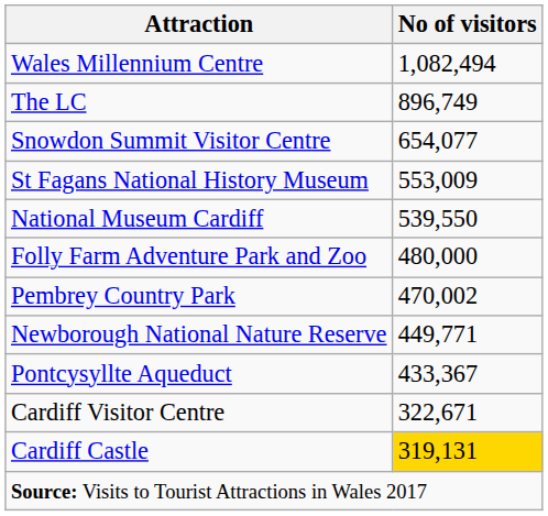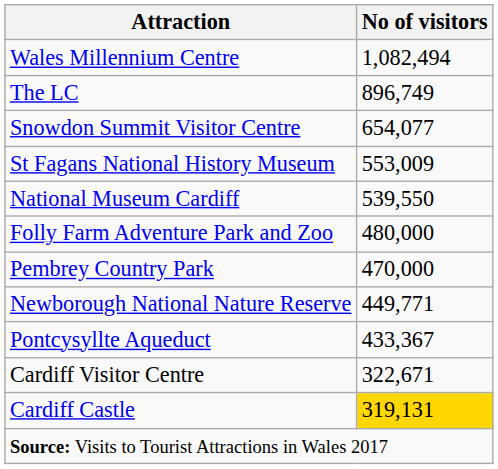 <table class="wikitable" style="margin:1em auto;">
 <tr>
 <th>Attraction</th>
 <th>No of visitors</th>
 </tr>
 <tr>
 <td><a href='#'>Wales Millennium Centre</a></td>
 <td> 1,082,494</td>
 </tr>
 <tr>
 <td><a href='#'>The LC</a></td>
 <td> 896,749</td>
 </tr>
 <tr>
 <td><a href='#'>Snowdon Summit Visitor Centre</a></td>
 <td> 654,077</td>
 </tr>
 <tr>
 <td><a href='#'>St Fagans National History Museum</a></td>
 <td> 553,009</td>
 </tr>
 <tr>
 <td><a href='#'>National Museum Cardiff</a></td>
 <td> 539,550</td>
 </tr>
 <tr>
 <td><a href='#'>Folly Farm Adventure Park and Zoo</a></td>
 <td> 480,000</td>
 </tr>
 <tr>
 <td><a href='#'>Pembrey Country Park</a></td>
-<td> 470,002</td>
+<td> 470,000</td>
 </tr>
 <tr>
 <td><a href='#'>Newborough National Nature Reserve</a></td>
 <td> 449,771</td>
 </tr>
 <tr>
 <td><a href='#'>Pontcysyllte Aqueduct</a></td>
 <td>433,367</td>
 </tr>
 <tr>
 <td>Cardiff Visitor Centre</td>
 <td>322,671</td>
 </tr>
 <tr>
 <td><a href='#'>Cardiff Castle</a></td>
 <td style="background: gold;"> 319,131</td>
 </tr>
 <tr>
 <td colspan="8" style="text-align: left;"><small><strong>Source:</strong> Visits to Tourist Attractions in Wales 2017</small></td>
 </tr>
 </table>
